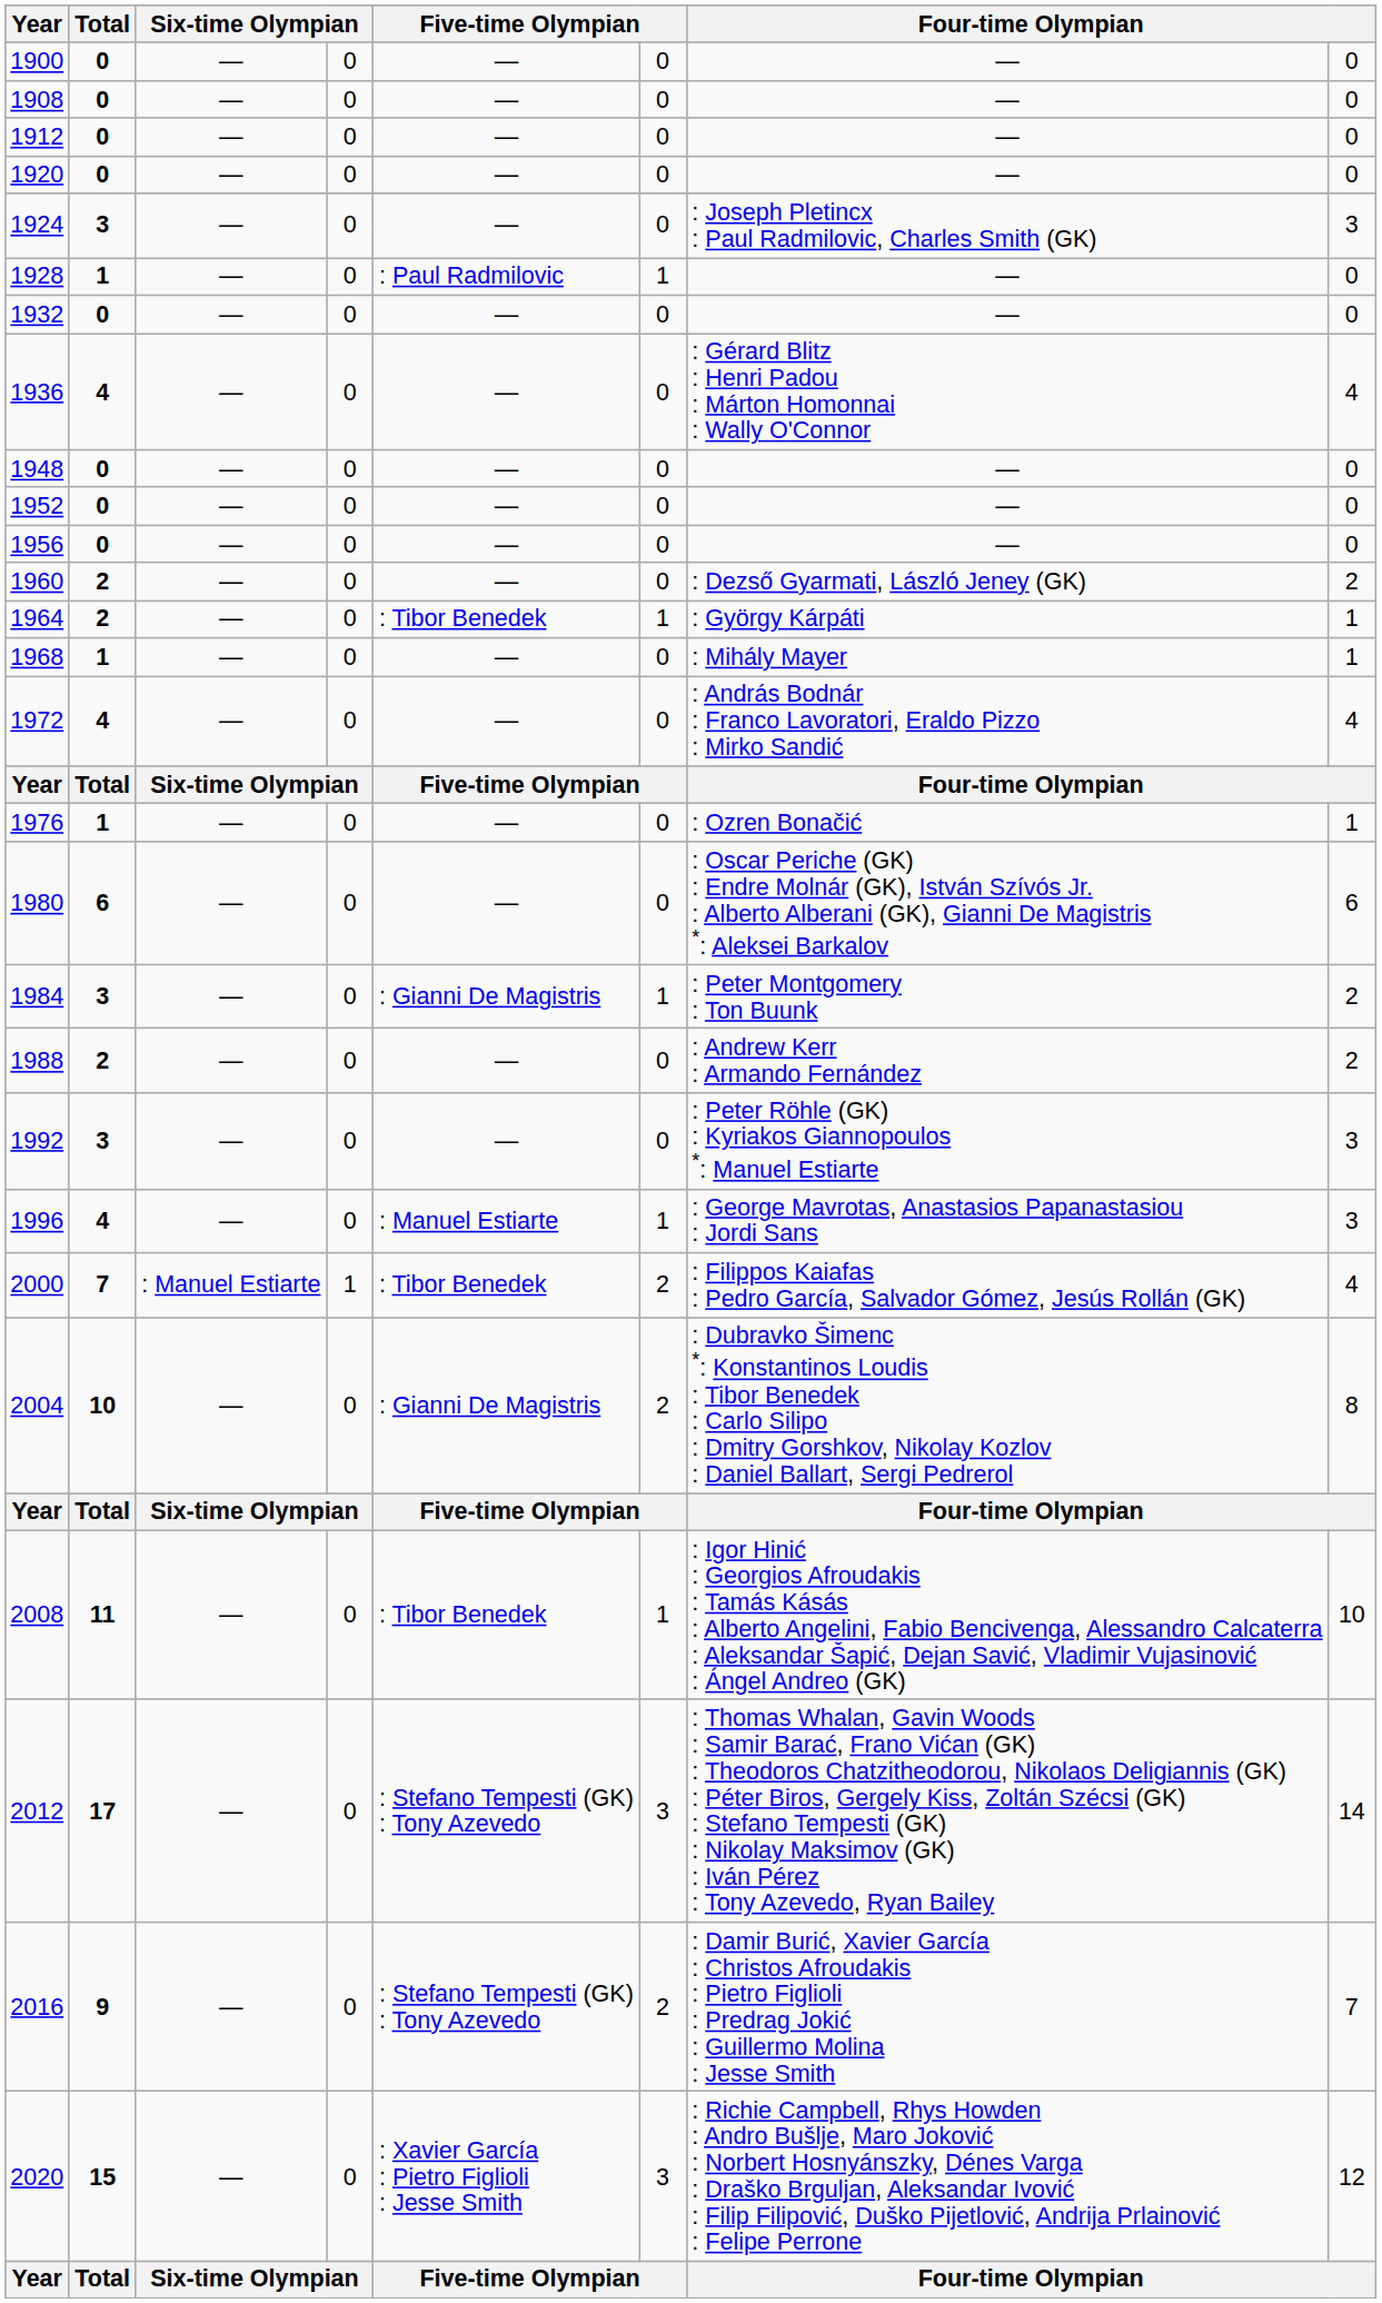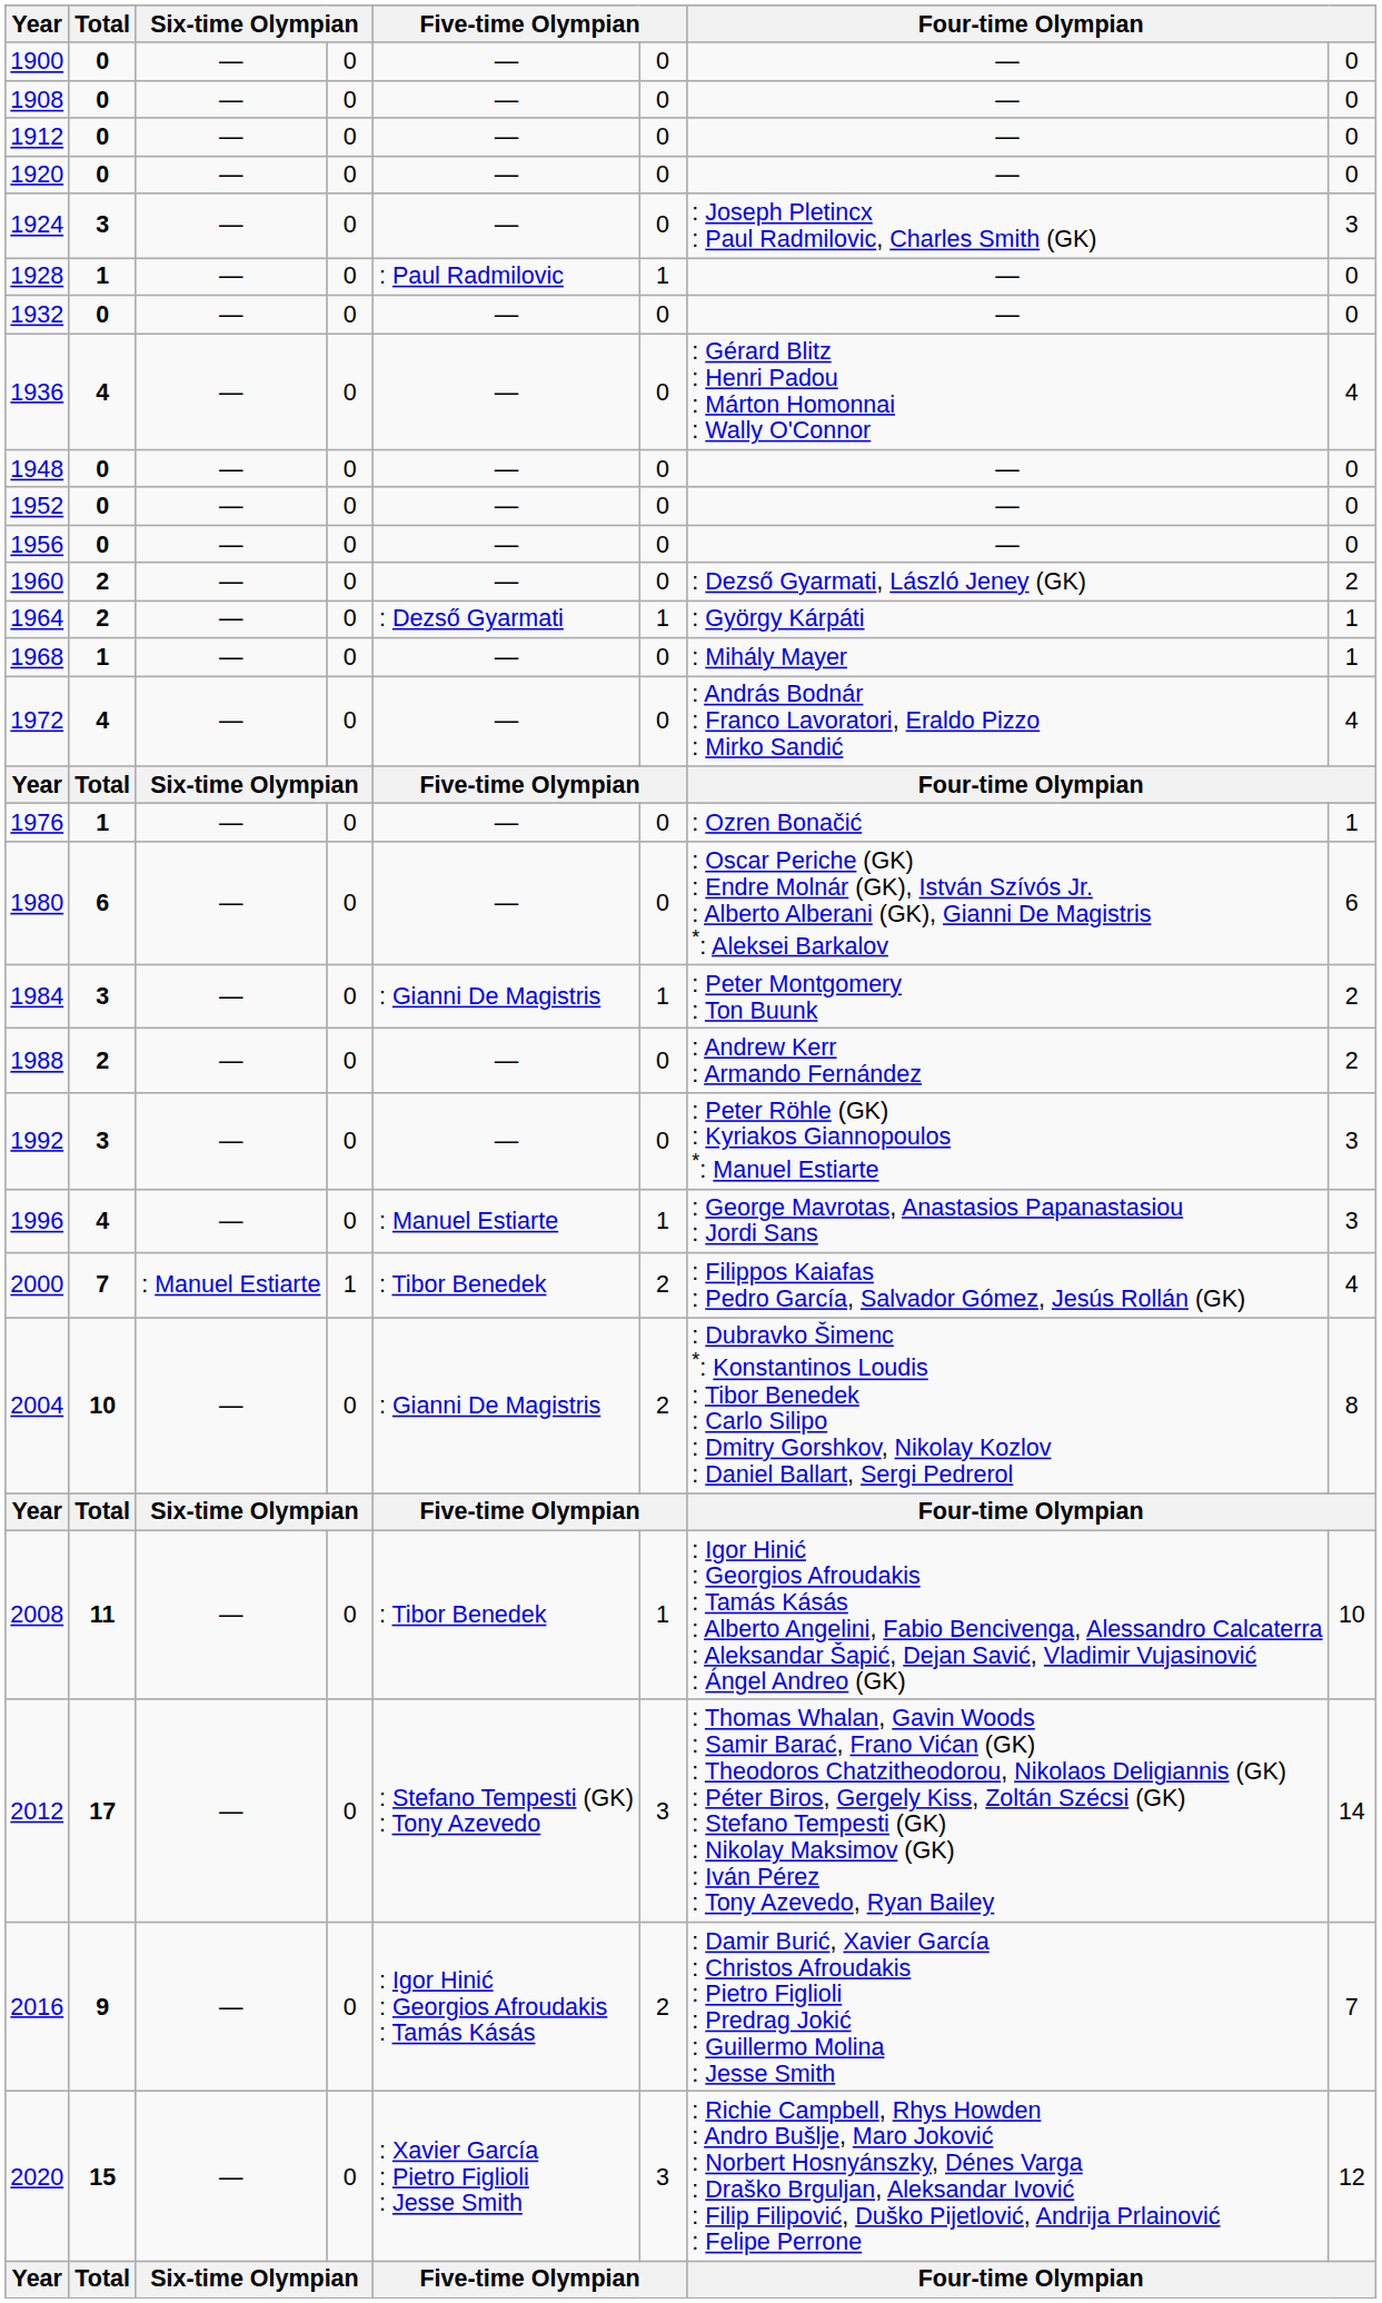 <table class="wikitable" style="text-align: center; font-size: 85%; margin-left: 1em;">
 <tr>
 <th>Year</th>
 <th>Total</th>
 <th colspan="2">Six-time Olympian</th>
 <th colspan="2">Five-time Olympian</th>
 <th colspan="2">Four-time Olympian</th>
 </tr>
 <tr>
 <td><a href='#'>1900</a></td>
 <td><strong>0</strong></td>
 <td>—</td>
 <td style="width: 1.5em;">0</td>
 <td>—</td>
 <td style="width: 1.5em;">0</td>
 <td>—</td>
 <td style="width: 1.5em;">0</td>
 </tr>
 <tr>
 <td><a href='#'>1908</a></td>
 <td><strong>0</strong></td>
 <td>—</td>
 <td>0</td>
 <td>—</td>
 <td>0</td>
 <td>—</td>
 <td>0</td>
 </tr>
 <tr>
 <td><a href='#'>1912</a></td>
 <td><strong>0</strong></td>
 <td>—</td>
 <td>0</td>
 <td>—</td>
 <td>0</td>
 <td>—</td>
 <td>0</td>
 </tr>
 <tr>
 <td><a href='#'>1920</a></td>
 <td><strong>0</strong></td>
 <td>—</td>
 <td>0</td>
 <td>—</td>
 <td>0</td>
 <td>—</td>
 <td>0</td>
 </tr>
 <tr>
 <td><a href='#'>1924</a></td>
 <td><strong>3</strong></td>
 <td>—</td>
 <td>0</td>
 <td>—</td>
 <td>0</td>
 <td style="text-align: left;">: <a href='#'>Joseph Pletincx</a><br>: <a href='#'>Paul Radmilovic</a>, <a href='#'>Charles Smith</a> (GK)</td>
 <td>3</td>
 </tr>
 <tr>
 <td><a href='#'>1928</a></td>
 <td><strong>1</strong></td>
 <td>—</td>
 <td>0</td>
 <td style="text-align: left;">: <a href='#'>Paul Radmilovic</a></td>
 <td>1</td>
 <td>—</td>
 <td>0</td>
 </tr>
 <tr>
 <td><a href='#'>1932</a></td>
 <td><strong>0</strong></td>
 <td>—</td>
 <td>0</td>
 <td>—</td>
 <td>0</td>
 <td>—</td>
 <td>0</td>
 </tr>
 <tr>
 <td><a href='#'>1936</a></td>
 <td><strong>4</strong></td>
 <td>—</td>
 <td>0</td>
 <td>—</td>
 <td>0</td>
 <td style="text-align: left;">: <a href='#'>Gérard Blitz</a><br>: <a href='#'>Henri Padou</a><br>: <a href='#'>Márton Homonnai</a><br>: <a href='#'>Wally O'Connor</a></td>
 <td>4</td>
 </tr>
 <tr>
 <td><a href='#'>1948</a></td>
 <td><strong>0</strong></td>
 <td>—</td>
 <td>0</td>
 <td>—</td>
 <td>0</td>
 <td>—</td>
 <td>0</td>
 </tr>
 <tr>
 <td><a href='#'>1952</a></td>
 <td><strong>0</strong></td>
 <td>—</td>
 <td>0</td>
 <td>—</td>
 <td>0</td>
 <td>—</td>
 <td>0</td>
 </tr>
 <tr>
 <td><a href='#'>1956</a></td>
 <td><strong>0</strong></td>
 <td>—</td>
 <td>0</td>
 <td>—</td>
 <td>0</td>
 <td>—</td>
 <td>0</td>
 </tr>
 <tr>
 <td><a href='#'>1960</a></td>
 <td><strong>2</strong></td>
 <td>—</td>
 <td>0</td>
 <td>—</td>
 <td>0</td>
 <td style="text-align: left;">: <a href='#'>Dezső Gyarmati</a>, <a href='#'>László Jeney</a> (GK)</td>
 <td>2</td>
 </tr>
 <tr>
 <td><a href='#'>1964</a></td>
 <td><strong>2</strong></td>
 <td>—</td>
 <td>0</td>
-<td style="text-align: left;">: <a href='#'>Tibor Benedek</a></td>
+<td style="text-align: left;">: <a href='#'>Dezső Gyarmati</a></td>
 <td>1</td>
 <td style="text-align: left;">: <a href='#'>György Kárpáti</a></td>
 <td>1</td>
 </tr>
 <tr>
 <td><a href='#'>1968</a></td>
 <td><strong>1</strong></td>
 <td>—</td>
 <td>0</td>
 <td>—</td>
 <td>0</td>
 <td style="text-align: left;">: <a href='#'>Mihály Mayer</a></td>
 <td>1</td>
 </tr>
 <tr>
 <td><a href='#'>1972</a></td>
 <td><strong>4</strong></td>
 <td>—</td>
 <td>0</td>
 <td>—</td>
 <td>0</td>
 <td style="text-align: left;">: <a href='#'>András Bodnár</a><br>: <a href='#'>Franco Lavoratori</a>, <a href='#'>Eraldo Pizzo</a><br>: <a href='#'>Mirko Sandić</a></td>
 <td>4</td>
 </tr>
 <tr>
 <th>Year</th>
 <th>Total</th>
 <th colspan="2">Six-time Olympian</th>
 <th colspan="2">Five-time Olympian</th>
 <th colspan="2">Four-time Olympian</th>
 </tr>
 <tr>
 <td><a href='#'>1976</a></td>
 <td><strong>1</strong></td>
 <td>—</td>
 <td>0</td>
 <td>—</td>
 <td>0</td>
 <td style="text-align: left;">: <a href='#'>Ozren Bonačić</a></td>
 <td>1</td>
 </tr>
 <tr>
 <td><a href='#'>1980</a></td>
 <td><strong>6</strong></td>
 <td>—</td>
 <td>0</td>
 <td>—</td>
 <td>0</td>
 <td style="text-align: left;">: <a href='#'>Oscar Periche</a> (GK)<br>: <a href='#'>Endre Molnár</a> (GK), <a href='#'>István Szívós Jr.</a><br>: <a href='#'>Alberto Alberani</a> (GK), <a href='#'>Gianni De Magistris</a><br><strong></strong><sup>*</sup>: <a href='#'>Aleksei Barkalov</a></td>
 <td>6</td>
 </tr>
 <tr>
 <td><a href='#'>1984</a></td>
 <td><strong>3</strong></td>
 <td>—</td>
 <td>0</td>
 <td style="text-align: left;">: <a href='#'>Gianni De Magistris</a></td>
 <td>1</td>
 <td style="text-align: left;">: <a href='#'>Peter Montgomery</a><br>: <a href='#'>Ton Buunk</a></td>
 <td>2</td>
 </tr>
 <tr>
 <td><a href='#'>1988</a></td>
 <td><strong>2</strong></td>
 <td>—</td>
 <td>0</td>
 <td>—</td>
 <td>0</td>
 <td style="text-align: left;">: <a href='#'>Andrew Kerr</a><br>: <a href='#'>Armando Fernández</a></td>
 <td>2</td>
 </tr>
 <tr>
 <td><a href='#'>1992</a></td>
 <td><strong>3</strong></td>
 <td>—</td>
 <td>0</td>
 <td>—</td>
 <td>0</td>
 <td style="text-align: left;">: <a href='#'>Peter Röhle</a> (GK)<br>: <a href='#'>Kyriakos Giannopoulos</a><br><strong></strong><sup>*</sup>: <a href='#'>Manuel Estiarte</a></td>
 <td>3</td>
 </tr>
 <tr>
 <td><a href='#'>1996</a></td>
 <td><strong>4</strong></td>
 <td>—</td>
 <td>0</td>
 <td style="text-align: left;">: <a href='#'>Manuel Estiarte</a></td>
 <td>1</td>
 <td style="text-align: left;">: <a href='#'>George Mavrotas</a>, <a href='#'>Anastasios Papanastasiou</a><br>: <a href='#'>Jordi Sans</a></td>
 <td>3</td>
 </tr>
 <tr>
 <td><a href='#'>2000</a></td>
 <td><strong>7</strong></td>
 <td style="text-align: left;">: <a href='#'>Manuel Estiarte</a></td>
 <td>1</td>
 <td style="text-align: left;">: <a href='#'>Tibor Benedek</a></td>
 <td>2</td>
 <td style="text-align: left;">: <a href='#'>Filippos Kaiafas</a><br>: <a href='#'>Pedro García</a>, <a href='#'>Salvador Gómez</a>, <a href='#'>Jesús Rollán</a> (GK)</td>
 <td>4</td>
 </tr>
 <tr>
 <td><a href='#'>2004</a></td>
 <td><strong>10</strong></td>
 <td>—</td>
 <td>0</td>
 <td style="text-align: left;">: <a href='#'>Gianni De Magistris</a></td>
 <td>2</td>
 <td style="text-align: left;">: <a href='#'>Dubravko Šimenc</a><br><strong></strong><sup>*</sup>: <a href='#'>Konstantinos Loudis</a><br>: <a href='#'>Tibor Benedek</a><br>: <a href='#'>Carlo Silipo</a><br>: <a href='#'>Dmitry Gorshkov</a>, <a href='#'>Nikolay Kozlov</a><br>: <a href='#'>Daniel Ballart</a>, <a href='#'>Sergi Pedrerol</a></td>
 <td>8</td>
 </tr>
 <tr>
 <th>Year</th>
 <th>Total</th>
 <th colspan="2">Six-time Olympian</th>
 <th colspan="2">Five-time Olympian</th>
 <th colspan="2">Four-time Olympian</th>
 </tr>
 <tr>
 <td><a href='#'>2008</a></td>
 <td><strong>11</strong></td>
 <td>—</td>
 <td>0</td>
 <td style="text-align: left;">: <a href='#'>Tibor Benedek</a></td>
 <td>1</td>
 <td style="text-align: left;">: <a href='#'>Igor Hinić</a><br>: <a href='#'>Georgios Afroudakis</a><br>: <a href='#'>Tamás Kásás</a><br>: <a href='#'>Alberto Angelini</a>, <a href='#'>Fabio Bencivenga</a>, <a href='#'>Alessandro Calcaterra</a><br>: <a href='#'>Aleksandar Šapić</a>, <a href='#'>Dejan Savić</a>, <a href='#'>Vladimir Vujasinović</a><br>: <a href='#'>Ángel Andreo</a> (GK)</td>
 <td>10</td>
 </tr>
 <tr>
 <td><a href='#'>2012</a></td>
 <td><strong>17</strong></td>
 <td>—</td>
 <td>0</td>
 <td style="text-align: left;">: <a href='#'>Stefano Tempesti</a> (GK)<br>: <a href='#'>Tony Azevedo</a></td>
 <td>3</td>
 <td style="text-align: left;">: <a href='#'>Thomas Whalan</a>, <a href='#'>Gavin Woods</a><br>: <a href='#'>Samir Barać</a>, <a href='#'>Frano Vićan</a> (GK)<br>: <a href='#'>Theodoros Chatzitheodorou</a>, <a href='#'>Nikolaos Deligiannis</a> (GK)<br>: <a href='#'>Péter Biros</a>, <a href='#'>Gergely Kiss</a>, <a href='#'>Zoltán Szécsi</a> (GK)<br>: <a href='#'>Stefano Tempesti</a> (GK)<br>: <a href='#'>Nikolay Maksimov</a> (GK)<br>: <a href='#'>Iván Pérez</a><br>: <a href='#'>Tony Azevedo</a>, <a href='#'>Ryan Bailey</a></td>
 <td>14</td>
 </tr>
 <tr>
 <td><a href='#'>2016</a></td>
 <td><strong>9</strong></td>
 <td>—</td>
 <td>0</td>
-<td style="text-align: left;">: <a href='#'>Stefano Tempesti</a> (GK)<br>: <a href='#'>Tony Azevedo</a></td>
+<td style="text-align: left;">: <a href='#'>Igor Hinić</a><br>: <a href='#'>Georgios Afroudakis</a><br>: <a href='#'>Tamás Kásás</a></td>
 <td>2</td>
 <td style="text-align: left;">: <a href='#'>Damir Burić</a>, <a href='#'>Xavier García</a><br>: <a href='#'>Christos Afroudakis</a><br>: <a href='#'>Pietro Figlioli</a><br>: <a href='#'>Predrag Jokić</a><br>: <a href='#'>Guillermo Molina</a><br>: <a href='#'>Jesse Smith</a></td>
 <td>7</td>
 </tr>
 <tr>
 <td><a href='#'>2020</a></td>
 <td><strong>15</strong></td>
 <td>—</td>
 <td>0</td>
 <td style="text-align: left;">: <a href='#'>Xavier García</a><br>: <a href='#'>Pietro Figlioli</a><br>: <a href='#'>Jesse Smith</a></td>
 <td>3</td>
 <td style="text-align: left;">: <a href='#'>Richie Campbell</a>, <a href='#'>Rhys Howden</a><br>: <a href='#'>Andro Bušlje</a>, <a href='#'>Maro Joković</a><br>: <a href='#'>Norbert Hosnyánszky</a>, <a href='#'>Dénes Varga</a><br>: <a href='#'>Draško Brguljan</a>, <a href='#'>Aleksandar Ivović</a><br>: <a href='#'>Filip Filipović</a>, <a href='#'>Duško Pijetlović</a>, <a href='#'>Andrija Prlainović</a><br>: <a href='#'>Felipe Perrone</a></td>
 <td>12</td>
 </tr>
 <tr>
 <th>Year</th>
 <th>Total</th>
 <th colspan="2">Six-time Olympian</th>
 <th colspan="2">Five-time Olympian</th>
 <th colspan="2">Four-time Olympian</th>
 </tr>
 </table>
